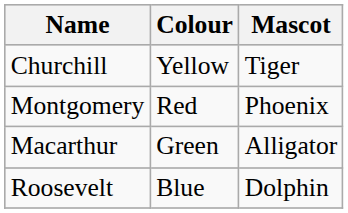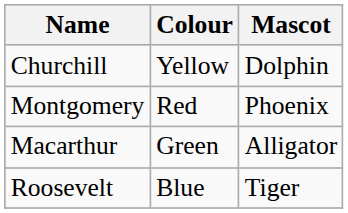 <table class="wikitable">
 <tr>
 <th>Name</th>
 <th>Colour</th>
 <th>Mascot</th>
 </tr>
 <tr>
 <td>Churchill</td>
 <td>Yellow</td>
-<td>Tiger</td>
+<td>Dolphin</td>
 </tr>
 <tr>
 <td>Montgomery</td>
 <td>Red</td>
 <td>Phoenix</td>
 </tr>
 <tr>
 <td>Macarthur</td>
 <td>Green</td>
 <td>Alligator</td>
 </tr>
 <tr>
 <td>Roosevelt</td>
 <td>Blue</td>
-<td>Dolphin</td>
+<td>Tiger</td>
 </tr>
 </table>
